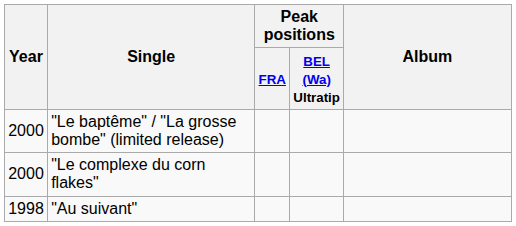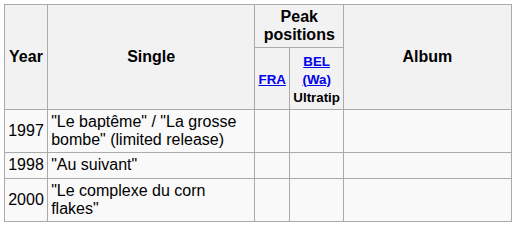 <table class="wikitable">
 <tr>
 <th align="center" rowspan="2" width="10">Year</th>
 <th align="center" rowspan="2" width="200">Single</th>
 <th align="center" colspan="2" width="30">Peak positions</th>
 <th align="center" rowspan="2" width="160">Album</th>
 </tr>
 <tr>
 <th width="20"><small><a href='#'>FRA</a><br></small></th>
 <th width="20"><small><a href='#'>BEL <br>(Wa)</a><br>Ultratip<br></small></th>
 </tr>
 <tr>
-<td align="center">2000</td>
+<td align="center">1997</td>
 <td>"Le baptême" / "La grosse bombe" (limited release)</td>
+<td align="center"></td>
+<td align="center"></td>
+<td align="center"></td>
+</tr>
+<tr>
+<td align="center">1998</td>
+<td>"Au suivant"</td>
 <td align="center"></td>
 <td align="center"></td>
 <td align="center"></td>
 </tr>
 <tr>
 <td align="center">2000</td>
 <td>"Le complexe du corn flakes"</td>
 <td align="center"></td>
 <td align="center"></td>
 <td align="center"></td>
 </tr>
 <tr>
-<td align="center">1998</td>
-<td>"Au suivant"</td>
-<td align="center"></td>
-<td align="center"></td>
-<td align="center"></td>
-</tr>
-<tr>
 </tr>
 </table>
